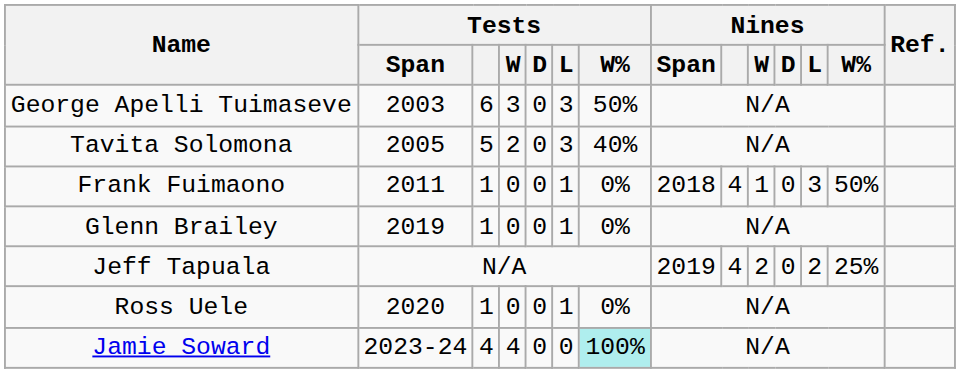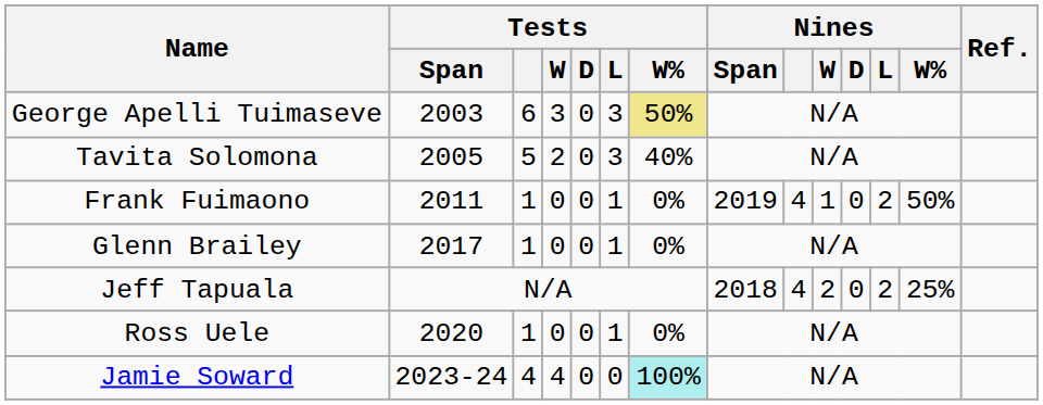 <table class="wikitable" style="text-align:center;">
 <tr>
 <th rowspan=2>Name</th>
 <th colspan=6>Tests</th>
 <th colspan=6>Nines</th>
 <th rowspan=2 class="unsortable">Ref.</th>
 </tr>
 <tr>
 <th>Span</th>
 <th></th>
 <th>W</th>
 <th>D</th>
 <th>L</th>
 <th data-sort-type="number">W%</th>
 <th>Span</th>
 <th></th>
 <th>W</th>
 <th>D</th>
 <th>L</th>
 <th data-sort-type="number">W%</th>
 </tr>
 <tr>
 <td>George Apelli Tuimaseve</td>
 <td>2003</td>
 <td>6</td>
 <td>3</td>
 <td>0</td>
 <td>3</td>
-<td>50%</td>
+<td style="background: khaki;">50%</td>
 <td colspan=6>N/A</td>
 <td></td>
 </tr>
 <tr>
 <td>Tavita Solomona</td>
 <td>2005</td>
 <td>5</td>
 <td>2</td>
 <td>0</td>
 <td>3</td>
 <td>40%</td>
 <td colspan=6>N/A</td>
 <td></td>
 </tr>
 <tr>
 <td>Frank Fuimaono</td>
 <td>2011</td>
 <td>1</td>
 <td>0</td>
 <td>0</td>
 <td>1</td>
 <td>0%</td>
-<td>2018</td>
+<td>2019</td>
 <td>4</td>
 <td>1</td>
 <td>0</td>
-<td>3</td>
+<td>2</td>
 <td>50%</td>
 <td></td>
 </tr>
 <tr>
 <td>Glenn Brailey</td>
-<td>2019</td>
+<td>2017</td>
 <td>1</td>
 <td>0</td>
 <td>0</td>
 <td>1</td>
 <td>0%</td>
 <td colspan=6>N/A</td>
 <td></td>
 </tr>
 <tr>
 <td>Jeff Tapuala</td>
 <td colspan=6>N/A</td>
-<td>2019</td>
+<td>2018</td>
 <td>4</td>
 <td>2</td>
 <td>0</td>
 <td>2</td>
 <td>25%</td>
 <td></td>
 </tr>
 <tr>
 <td>Ross Uele</td>
 <td>2020</td>
 <td>1</td>
 <td>0</td>
 <td>0</td>
 <td>1</td>
 <td>0%</td>
 <td colspan=6>N/A</td>
 <td></td>
 </tr>
 <tr>
 <td><a href='#'>Jamie Soward</a></td>
 <td>2023-24</td>
 <td>4</td>
 <td>4</td>
 <td>0</td>
 <td>0</td>
 <td style="background: paleturquoise;">100%</td>
 <td colspan=6>N/A</td>
 <td></td>
 </tr>
 </table>
